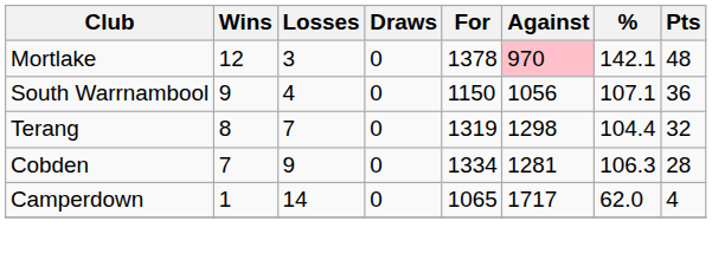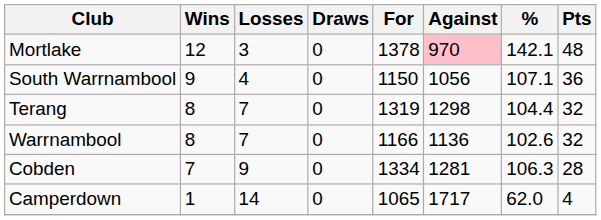 <table class="wikitable">
 <tr>
 <th>Club</th>
 <th>Wins</th>
 <th>Losses</th>
 <th>Draws</th>
 <th>For</th>
 <th>Against</th>
 <th>%</th>
 <th>Pts</th>
 </tr>
 <tr>
 <td>Mortlake</td>
 <td>12</td>
 <td>3</td>
 <td>0</td>
 <td>1378</td>
 <td style="background: pink;">970</td>
 <td>142.1</td>
 <td>48</td>
 </tr>
 <tr>
 <td>South Warrnambool</td>
 <td>9</td>
 <td>4</td>
 <td>0</td>
 <td>1150</td>
 <td>1056</td>
 <td>107.1</td>
 <td>36</td>
 </tr>
 <tr>
 <td>Terang</td>
 <td>8</td>
 <td>7</td>
 <td>0</td>
 <td>1319</td>
 <td>1298</td>
 <td>104.4</td>
 <td>32</td>
 </tr>
 <tr>
+<td>Warrnambool</td>
+<td>8</td>
+<td>7</td>
+<td>0</td>
+<td>1166</td>
+<td>1136</td>
+<td>102.6</td>
+<td>32</td>
+</tr>
+<tr>
 <td>Cobden</td>
 <td>7</td>
 <td>9</td>
 <td>0</td>
 <td>1334</td>
 <td>1281</td>
 <td>106.3</td>
 <td>28</td>
 </tr>
 <tr>
 <td>Camperdown</td>
 <td>1</td>
 <td>14</td>
 <td>0</td>
 <td>1065</td>
 <td>1717</td>
 <td>62.0</td>
 <td>4</td>
 </tr>
 <tr>
 </tr>
 </table>
